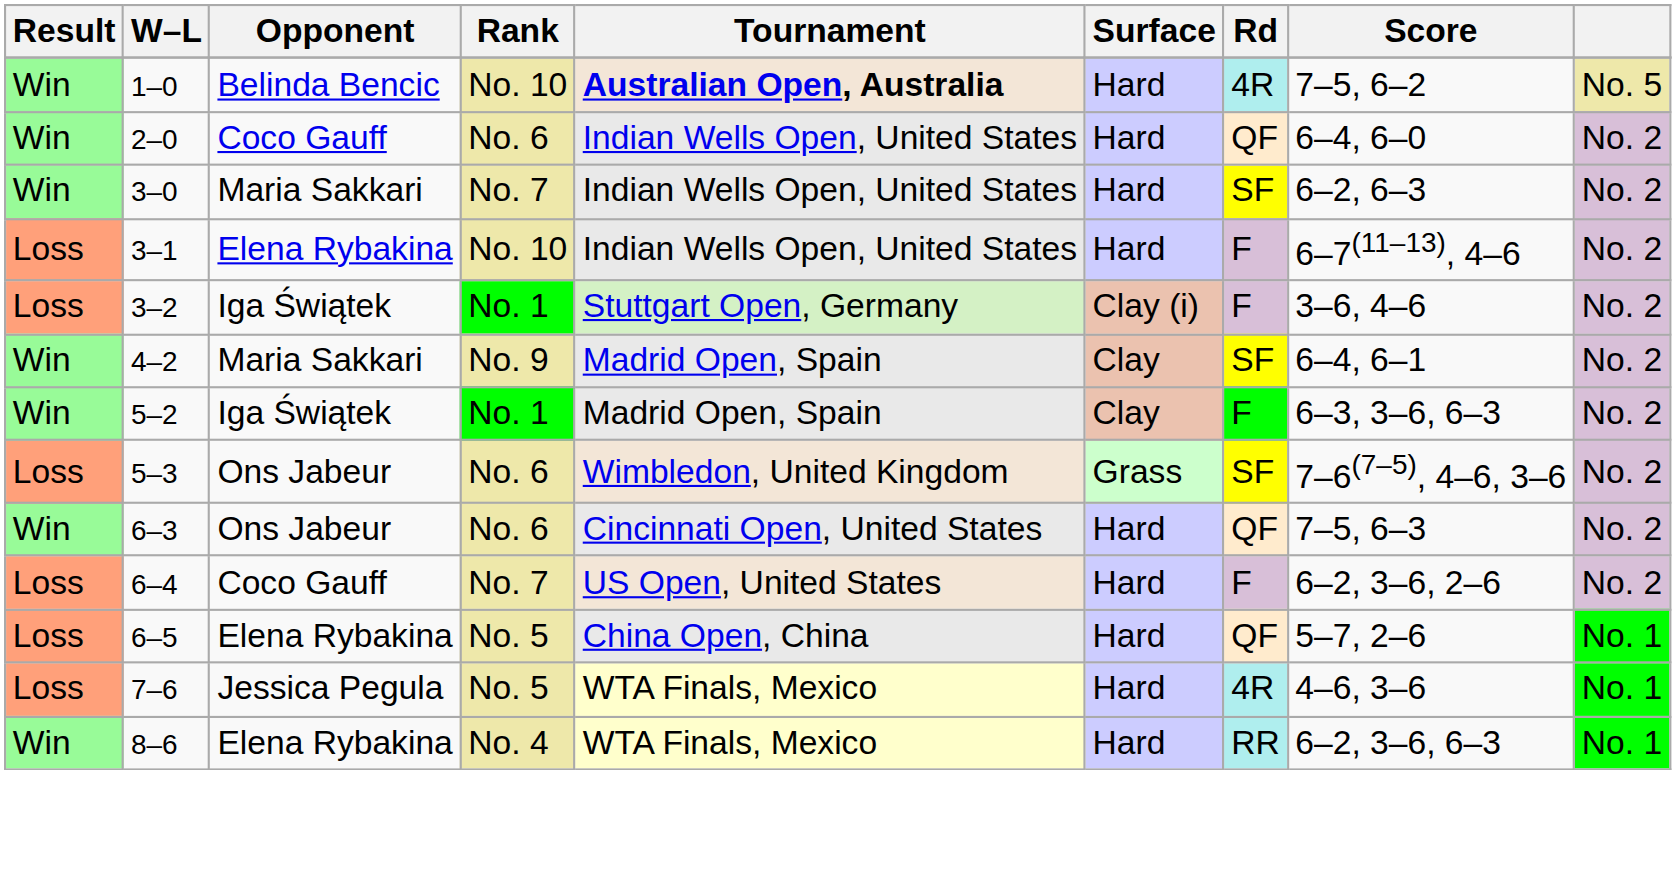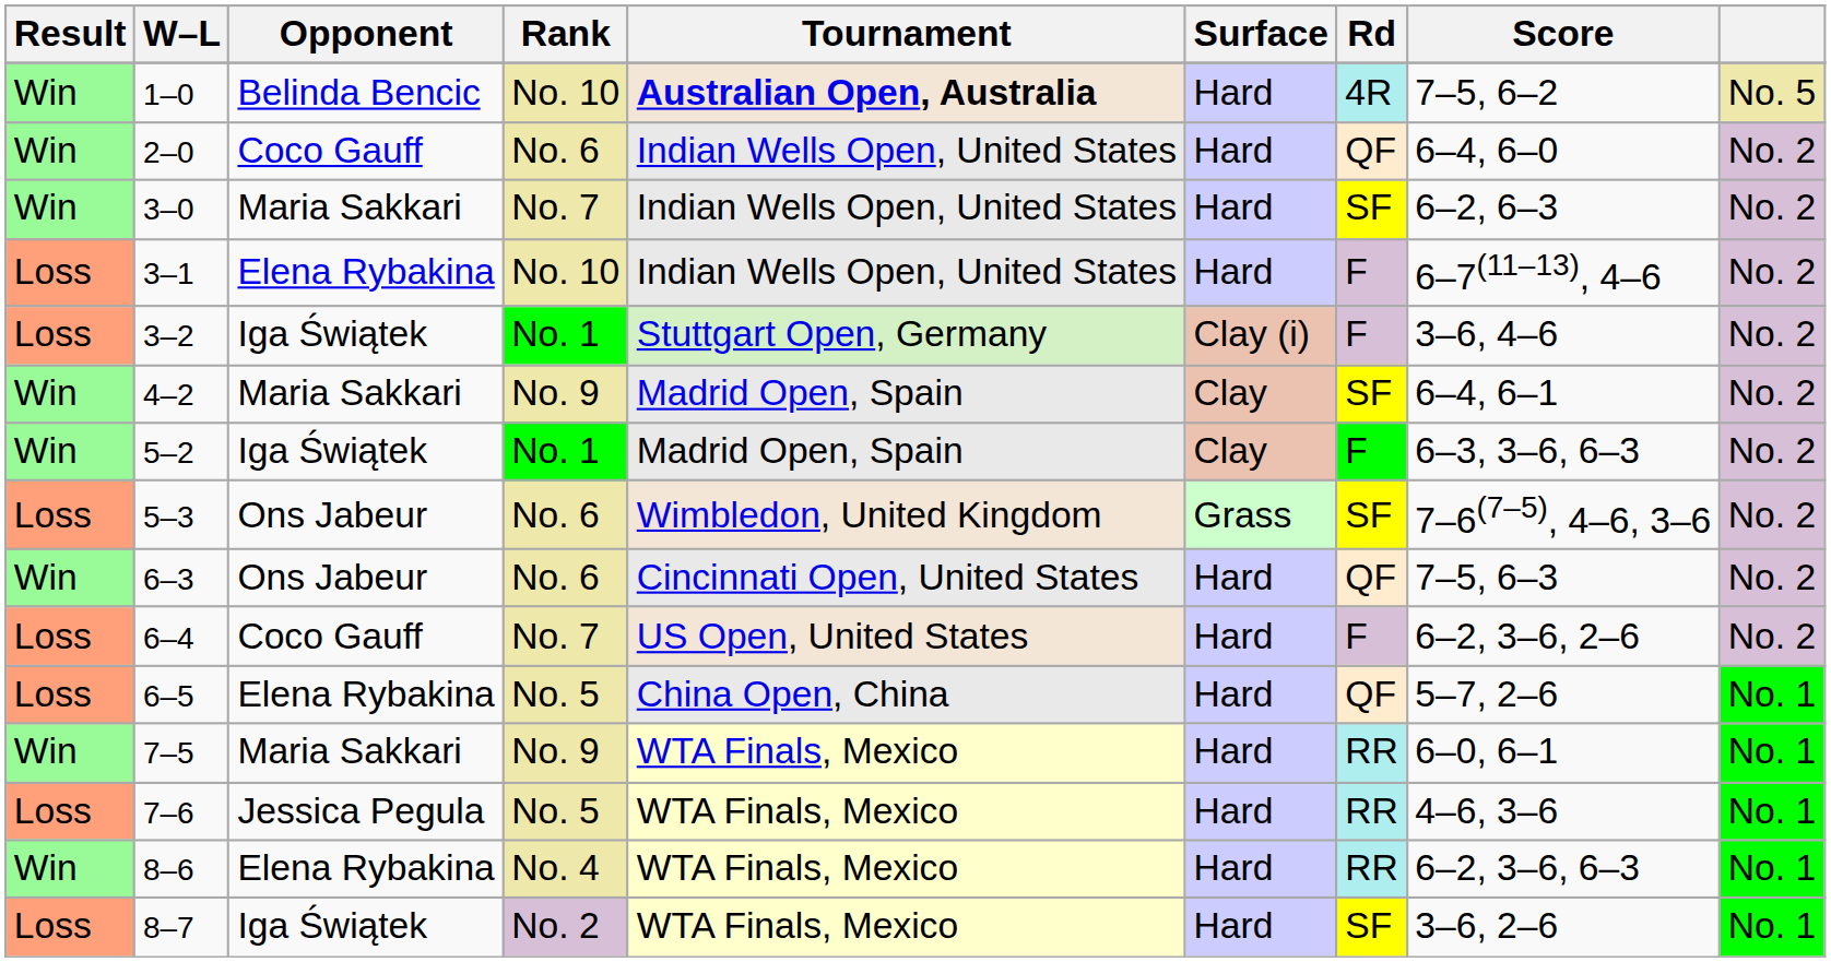 <table class="wikitable sortable">
 <tr>
 <th>Result</th>
 <th>W–L</th>
 <th>Opponent</th>
 <th>Rank</th>
 <th>Tournament</th>
 <th>Surface</th>
 <th>Rd</th>
 <th>Score</th>
 <th></th>
 </tr>
 <tr>
 </tr>
 <tr>
 <td bgcolor=98FB98>Win</td>
 <td><small>1–0</small></td>
 <td> <a href='#'>Belinda Bencic</a></td>
 <td bgcolor=eee8aa>No. 10</td>
 <td bgcolor=f3e6d7><strong><a href='#'>Australian Open</a>, Australia</strong></td>
 <td bgcolor=#ccf>Hard</td>
 <td bgcolor=afeeee>4R</td>
 <td>7–5, 6–2</td>
 <td bgcolor=eee8aa>No. 5</td>
 </tr>
 <tr>
 <td bgcolor=98FB98>Win</td>
 <td><small>2–0</small></td>
 <td> <a href='#'>Coco Gauff</a></td>
 <td bgcolor=eee8AA>No. 6</td>
 <td bgcolor=e9e9e9><a href='#'>Indian Wells Open</a>, United States</td>
 <td bgcolor=ccccff>Hard</td>
 <td bgcolor=ffebcd>QF</td>
 <td>6–4, 6–0</td>
 <td bgcolor=thistle>No. 2</td>
 </tr>
 <tr>
 <td bgcolor=98FB98>Win</td>
 <td><small>3–0</small></td>
 <td> Maria Sakkari</td>
 <td bgcolor=eee8AA>No. 7</td>
 <td bgcolor=e9e9e9>Indian Wells Open, United States</td>
 <td bgcolor=ccccff>Hard</td>
 <td bgcolor=yellow>SF</td>
 <td>6–2, 6–3</td>
 <td bgcolor=thistle>No. 2</td>
 </tr>
 <tr>
 <td bgcolor=FFA07A>Loss</td>
 <td><small>3–1</small></td>
 <td> <a href='#'>Elena Rybakina</a></td>
 <td bgcolor=eee8AA>No. 10</td>
 <td bgcolor=e9e9e9>Indian Wells Open, United States</td>
 <td bgcolor=ccccff>Hard</td>
 <td bgcolor=thistle>F</td>
 <td>6–7<sup>(11–13)</sup>, 4–6</td>
 <td bgcolor=thistle>No. 2</td>
 </tr>
 <tr>
 <td bgcolor=ffa07a>Loss</td>
 <td><small>3–2</small></td>
 <td> Iga Świątek</td>
 <td bgcolor=lime>No. 1</td>
 <td bgcolor=d4f1c5><a href='#'>Stuttgart Open</a>, Germany</td>
 <td bgcolor=ebc2af>Clay (i)</td>
 <td bgcolor=thistle>F</td>
 <td>3–6, 4–6</td>
 <td bgcolor=thistle>No. 2</td>
 </tr>
 <tr>
 <td bgcolor=98FB98>Win</td>
 <td><small>4–2</small></td>
 <td> Maria Sakkari</td>
 <td bgcolor=eee8aa>No. 9</td>
 <td bgcolor=e9e9e9><a href='#'>Madrid Open</a>, Spain</td>
 <td bgcolor=ebc2af>Clay</td>
 <td bgcolor=yellow>SF</td>
 <td>6–4, 6–1</td>
 <td bgcolor=thistle>No. 2</td>
 </tr>
 <tr>
 <td bgcolor=98FB98>Win</td>
 <td><small>5–2</small></td>
 <td> Iga Świątek</td>
 <td bgcolor=lime>No. 1</td>
 <td bgcolor=e9e9e9>Madrid Open, Spain</td>
 <td bgcolor=ebc2af>Clay</td>
 <td bgcolor=lime>F</td>
 <td>6–3, 3–6, 6–3</td>
 <td bgcolor=thistle>No. 2</td>
 </tr>
 <tr>
 <td bgcolor=ffa07a>Loss</td>
 <td><small>5–3</small></td>
 <td> Ons Jabeur</td>
 <td bgcolor=eee8aa>No. 6</td>
 <td bgcolor=f3e6d7><a href='#'>Wimbledon</a>, United Kingdom</td>
 <td bgcolor=ccffcc>Grass</td>
 <td bgcolor=yellow>SF</td>
 <td>7–6<sup>(7–5)</sup>, 4–6, 3–6</td>
 <td bgcolor=thistle>No. 2</td>
 </tr>
 <tr>
 <td bgcolor=98FB98>Win</td>
 <td><small>6–3</small></td>
 <td> Ons Jabeur</td>
 <td bgcolor=eee8AA>No. 6</td>
 <td bgcolor=e9e9e9><a href='#'>Cincinnati Open</a>, United States</td>
 <td bgcolor=ccccff>Hard</td>
 <td bgcolor=ffebcd>QF</td>
 <td>7–5, 6–3</td>
 <td bgcolor=thistle>No. 2</td>
 </tr>
 <tr>
 <td bgcolor=FFA07A>Loss</td>
 <td><small>6–4</small></td>
 <td> Coco Gauff</td>
 <td bgcolor=eee8AA>No. 7</td>
 <td bgcolor=f3e6d7><a href='#'>US Open</a>, United States</td>
 <td bgcolor=ccccff>Hard</td>
 <td bgcolor=thistle>F</td>
 <td>6–2, 3–6, 2–6</td>
 <td bgcolor=thistle>No. 2</td>
 </tr>
 <tr>
 <td bgcolor=FFA07A>Loss</td>
 <td><small>6–5</small></td>
 <td> Elena Rybakina</td>
 <td bgcolor=eee8aa>No. 5</td>
 <td bgcolor=e9e9e9><a href='#'>China Open</a>, China</td>
 <td bgcolor=ccccff>Hard</td>
 <td bgcolor=ffebcd>QF</td>
 <td>5–7, 2–6</td>
 <td bgcolor=lime>No. 1</td>
 </tr>
 <tr>
+<td bgcolor=98FB98>Win</td>
+<td><small>7–5</small></td>
+<td> Maria Sakkari</td>
+<td bgcolor=eee8aa>No. 9</td>
+<td bgcolor=#ffc><a href='#'>WTA Finals</a>, Mexico</td>
+<td bgcolor=#ccf>Hard</td>
+<td bgcolor=afeeee>RR</td>
+<td>6–0, 6–1</td>
+<td bgcolor=lime>No. 1</td>
+</tr>
+<tr>
 <td bgcolor=FFA07A>Loss</td>
 <td><small>7–6</small></td>
 <td> Jessica Pegula</td>
 <td bgcolor=eee8aa>No. 5</td>
 <td bgcolor=#ffc>WTA Finals, Mexico</td>
 <td bgcolor=#ccf>Hard</td>
-<td bgcolor=afeeee>4R</td>
+<td bgcolor=afeeee>RR</td>
 <td>4–6, 3–6</td>
 <td bgcolor=lime>No. 1</td>
 </tr>
 <tr>
 <td bgcolor=98FB98>Win</td>
 <td><small>8–6</small></td>
 <td> Elena Rybakina</td>
 <td bgcolor=eee8aa>No. 4</td>
 <td bgcolor=#ffc>WTA Finals, Mexico</td>
 <td bgcolor=#ccf>Hard</td>
 <td bgcolor=afeeee>RR</td>
 <td>6–2, 3–6, 6–3</td>
 <td bgcolor=lime>No. 1</td>
 </tr>
+<tr>
+<td bgcolor=FFA07A>Loss</td>
+<td><small>8–7</small></td>
+<td> Iga Świątek</td>
+<td bgcolor=thistle>No. 2</td>
+<td bgcolor=ffffcc>WTA Finals, Mexico</td>
+<td bgcolor=ccccff>Hard</td>
+<td bgcolor=yellow>SF</td>
+<td>3–6, 2–6</td>
+<td bgcolor=lime>No. 1</td>
+</tr>
 </table>
